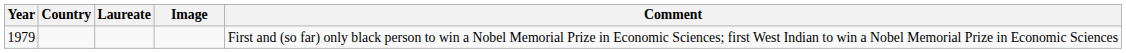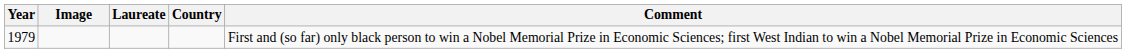 <table class="wikitable sortable">
 <tr>
 <th>Year</th>
+<th class="unportable" style="width:75px;">Image</th>
+<th>Laureate</th>
 <th>Country</th>
-<th>Laureate</th>
-<th class="unportable" style="width:75px;">Image</th>
 <th>Comment</th>
 </tr>
 <tr>
 <td style="text-align:center;">1979</td>
 <td></td>
 <td></td>
 <td></td>
 <td>First and (so far) only black person to win a Nobel Memorial Prize in Economic Sciences; first West Indian to win a Nobel Memorial Prize in Economic Sciences</td>
 </tr>
 </table>
